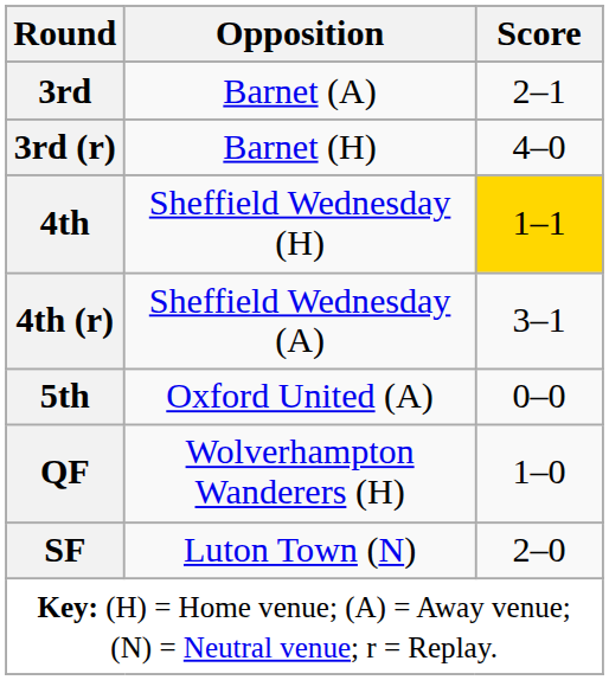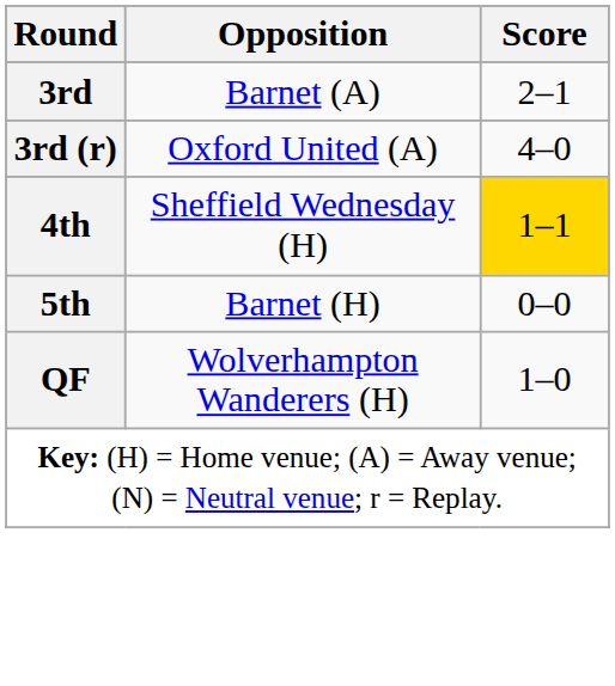 <table class="wikitable plainrowheaders" style="text-align:center;margin-left:1em;float:right">
 <tr>
 <th width="25">Round</th>
 <th width="150">Opposition</th>
 <th width="50">Score</th>
 </tr>
 <tr>
 <th scope=row style="text-align:center">3rd</th>
 <td><a href='#'>Barnet</a> (A)</td>
 <td>2–1</td>
 </tr>
 <tr>
 <th scope=row style="text-align:center">3rd (r)</th>
-<td><a href='#'>Barnet</a> (H)</td>
+<td><a href='#'>Oxford United</a> (A)</td>
 <td>4–0</td>
 </tr>
 <tr>
 <th scope=row style="text-align:center">4th</th>
 <td><a href='#'>Sheffield Wednesday</a> (H)</td>
 <td style="background: gold;">1–1</td>
 </tr>
 <tr>
-<th scope=row style="text-align:center">4th (r)</th>
-<td><a href='#'>Sheffield Wednesday</a> (A)</td>
-<td>3–1</td>
-</tr>
-<tr>
 <th scope=row style="text-align:center">5th</th>
-<td><a href='#'>Oxford United</a> (A)</td>
+<td><a href='#'>Barnet</a> (H)</td>
 <td>0–0</td>
 </tr>
 <tr>
 <th scope=row style="text-align:center">QF</th>
 <td><a href='#'>Wolverhampton Wanderers</a> (H)</td>
 <td>1–0</td>
 </tr>
 <tr>
-<th scope=row style="text-align:center">SF</th>
-<td><a href='#'>Luton Town</a> (<a href='#'>N</a>)</td>
-<td>2–0</td>
-</tr>
-<tr>
 <td colspan="3" style="background-color:white;"><small><strong>Key:</strong> (H) = Home venue; (A) = Away venue; (N) = <a href='#'>Neutral venue</a>; r = Replay.</small></td>
 </tr>
 </table>
